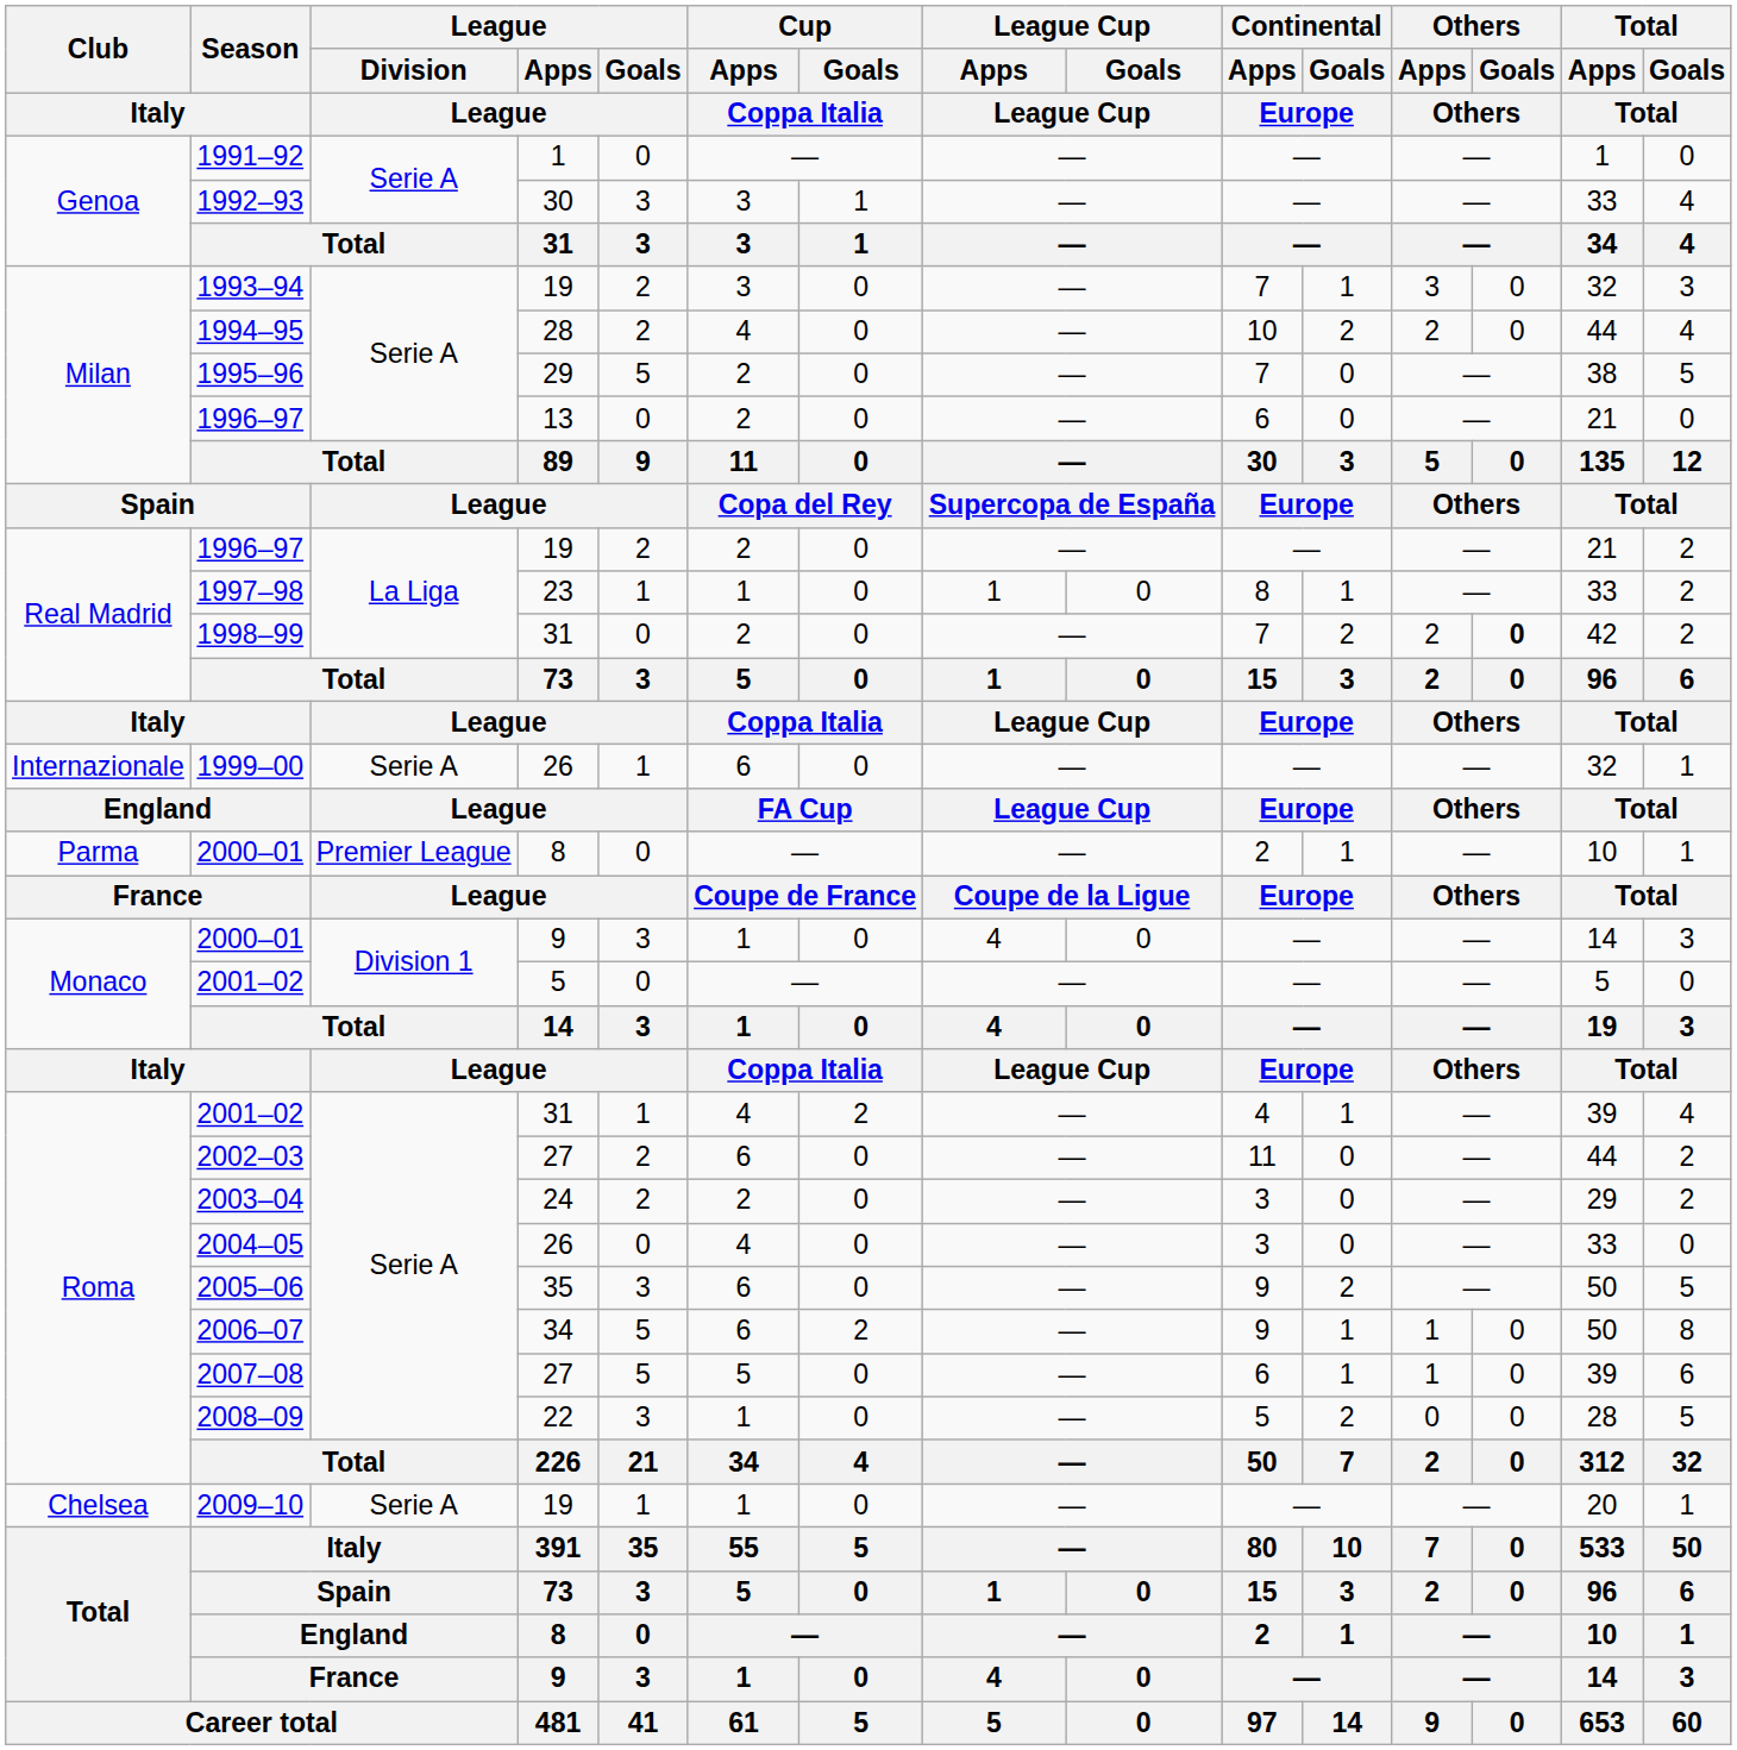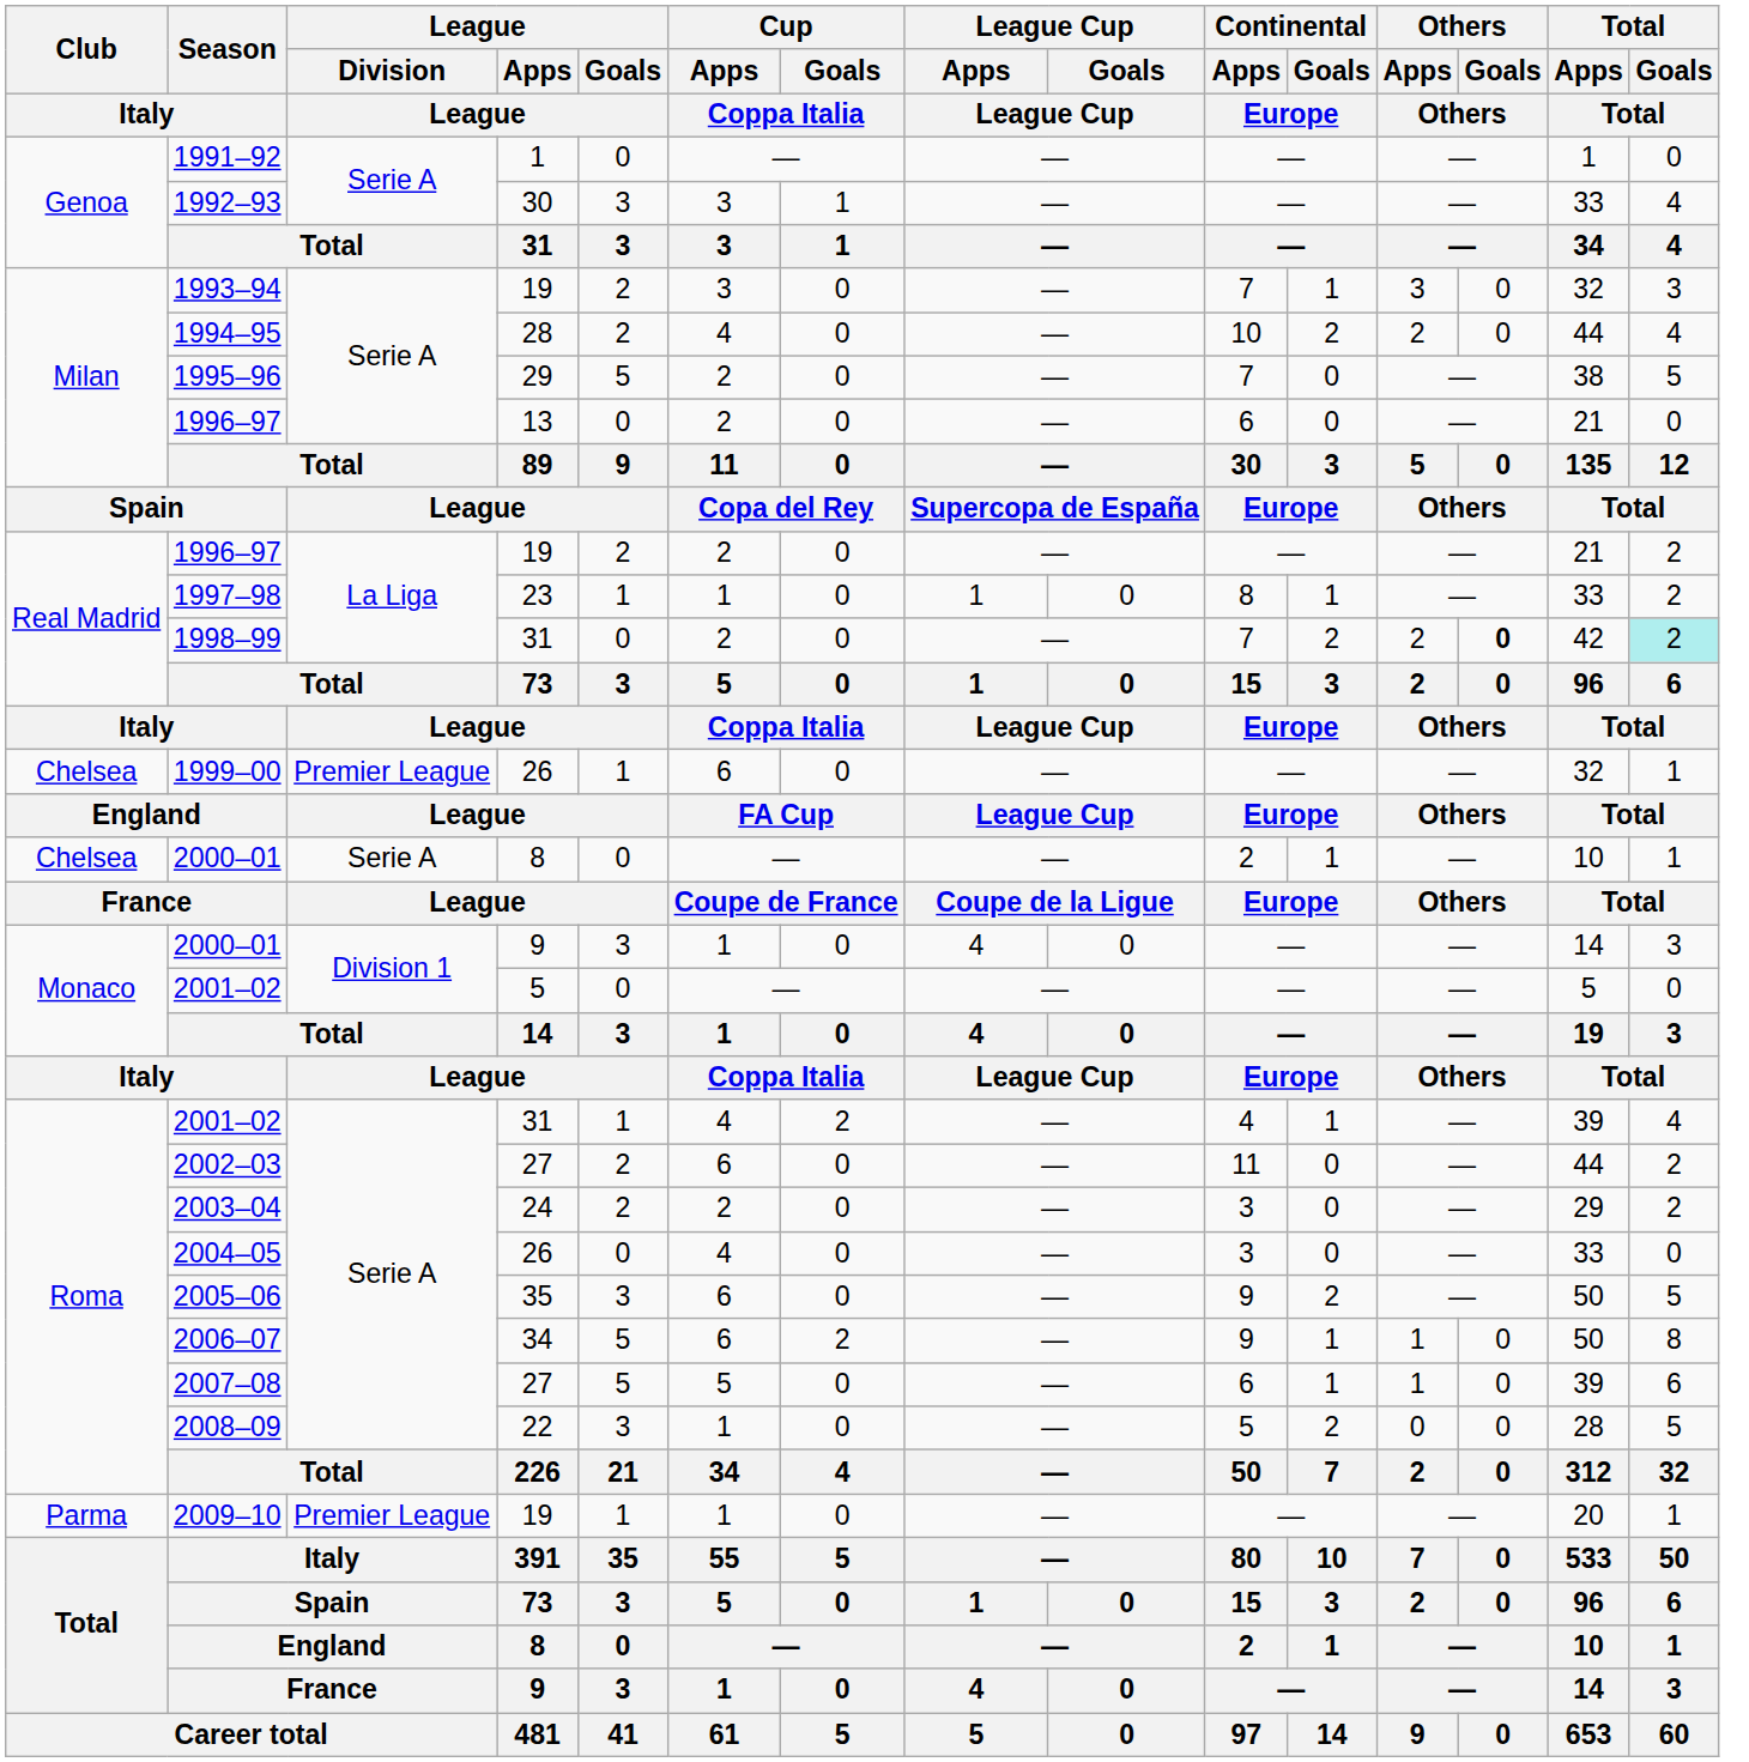 <table class="wikitable" style="text-align:center">
 <tr>
 <th rowspan=2>Club</th>
 <th rowspan=2>Season</th>
 <th colspan=3>League</th>
 <th colspan=2>Cup</th>
 <th colspan=2>League Cup</th>
 <th colspan=2>Continental</th>
 <th colspan=2>Others</th>
 <th colspan=2>Total</th>
 </tr>
 <tr>
 <th>Division</th>
 <th>Apps</th>
 <th>Goals</th>
 <th>Apps</th>
 <th>Goals</th>
 <th>Apps</th>
 <th>Goals</th>
 <th>Apps</th>
 <th>Goals</th>
 <th>Apps</th>
 <th>Goals</th>
 <th>Apps</th>
 <th>Goals</th>
 </tr>
 <tr>
 <th colspan=2>Italy</th>
 <th colspan=3>League</th>
 <th colspan=2><a href='#'>Coppa Italia</a></th>
 <th colspan=2>League Cup</th>
 <th colspan=2><a href='#'>Europe</a></th>
 <th colspan=2>Others</th>
 <th colspan=2>Total</th>
 </tr>
 <tr>
 <td rowspan=3><a href='#'>Genoa</a></td>
 <td><a href='#'>1991–92</a></td>
 <td rowspan=2><a href='#'>Serie A</a></td>
 <td>1</td>
 <td>0</td>
 <td colspan=2>—</td>
 <td colspan=2>—</td>
 <td colspan=2>—</td>
 <td colspan=2>—</td>
 <td>1</td>
 <td>0</td>
 </tr>
 <tr>
 <td><a href='#'>1992–93</a></td>
 <td>30</td>
 <td>3</td>
 <td>3</td>
 <td>1</td>
 <td colspan=2>—</td>
 <td colspan=2>—</td>
 <td colspan=2>—</td>
 <td>33</td>
 <td>4</td>
 </tr>
 <tr>
 <th colspan=2>Total</th>
 <th>31</th>
 <th>3</th>
 <th>3</th>
 <th>1</th>
 <th colspan=2>—</th>
 <th colspan=2>—</th>
 <th colspan=2>—</th>
 <th>34</th>
 <th>4</th>
 </tr>
 <tr>
 <td rowspan=5><a href='#'>Milan</a></td>
 <td><a href='#'>1993–94</a></td>
 <td rowspan=4>Serie A</td>
 <td>19</td>
 <td>2</td>
 <td>3</td>
 <td>0</td>
 <td colspan=2>—</td>
 <td>7</td>
 <td>1</td>
 <td>3</td>
 <td>0</td>
 <td>32</td>
 <td>3</td>
 </tr>
 <tr>
 <td><a href='#'>1994–95</a></td>
 <td>28</td>
 <td>2</td>
 <td>4</td>
 <td>0</td>
 <td colspan=2>—</td>
 <td>10</td>
 <td>2</td>
 <td>2</td>
 <td>0</td>
 <td>44</td>
 <td>4</td>
 </tr>
 <tr>
 <td><a href='#'>1995–96</a></td>
 <td>29</td>
 <td>5</td>
 <td>2</td>
 <td>0</td>
 <td colspan=2>—</td>
 <td>7</td>
 <td>0</td>
 <td colspan=2>—</td>
 <td>38</td>
 <td>5</td>
 </tr>
 <tr>
 <td><a href='#'>1996–97</a></td>
 <td>13</td>
 <td>0</td>
 <td>2</td>
 <td>0</td>
 <td colspan=2>—</td>
 <td>6</td>
 <td>0</td>
 <td colspan=2>—</td>
 <td>21</td>
 <td>0</td>
 </tr>
 <tr>
 <th colspan=2>Total</th>
 <th>89</th>
 <th>9</th>
 <th>11</th>
 <th>0</th>
 <th colspan=2>—</th>
 <th>30</th>
 <th>3</th>
 <th>5</th>
 <th>0</th>
 <th>135</th>
 <th>12</th>
 </tr>
 <tr>
 <th colspan=2>Spain</th>
 <th colspan=3>League</th>
 <th colspan=2><a href='#'>Copa del Rey</a></th>
 <th colspan=2><a href='#'>Supercopa de España</a></th>
 <th colspan=2><a href='#'>Europe</a></th>
 <th colspan=2>Others</th>
 <th colspan=2>Total</th>
 </tr>
 <tr>
 <td rowspan=4><a href='#'>Real Madrid</a></td>
 <td><a href='#'>1996–97</a></td>
 <td rowspan=3><a href='#'>La Liga</a></td>
 <td>19</td>
 <td>2</td>
 <td>2</td>
 <td>0</td>
 <td colspan=2>—</td>
 <td colspan=2>—</td>
 <td colspan=2>—</td>
 <td>21</td>
 <td>2</td>
 </tr>
 <tr>
 <td><a href='#'>1997–98</a></td>
 <td>23</td>
 <td>1</td>
 <td>1</td>
 <td>0</td>
 <td>1</td>
 <td>0</td>
 <td>8</td>
 <td>1</td>
 <td colspan=2>—</td>
 <td>33</td>
 <td>2</td>
 </tr>
 <tr>
 <td><a href='#'>1998–99</a></td>
 <td>31</td>
 <td>0</td>
 <td>2</td>
 <td>0</td>
 <td colspan=2>—</td>
 <td>7</td>
 <td>2</td>
 <td>2</td>
 <td><strong>0</strong></td>
 <td>42</td>
-<td>2</td>
+<td style="background: paleturquoise;">2</td>
 </tr>
 <tr>
 <th colspan=2>Total</th>
 <th>73</th>
 <th>3</th>
 <th>5</th>
 <th>0</th>
 <th>1</th>
 <th>0</th>
 <th>15</th>
 <th>3</th>
 <th>2</th>
 <th>0</th>
 <th>96</th>
 <th>6</th>
 </tr>
 <tr>
 <th colspan=2>Italy</th>
 <th colspan=3>League</th>
 <th colspan=2><a href='#'>Coppa Italia</a></th>
 <th colspan=2>League Cup</th>
 <th colspan=2><a href='#'>Europe</a></th>
 <th colspan=2>Others</th>
 <th colspan=2>Total</th>
 </tr>
 <tr>
-<td><a href='#'>Internazionale</a></td>
+<td><a href='#'>Chelsea</a></td>
 <td><a href='#'>1999–00</a></td>
-<td>Serie A</td>
+<td><a href='#'>Premier League</a></td>
 <td>26</td>
 <td>1</td>
 <td>6</td>
 <td>0</td>
 <td colspan=2>—</td>
 <td colspan=2>—</td>
 <td colspan=2>—</td>
 <td>32</td>
 <td>1</td>
 </tr>
 <tr>
 <th colspan=2>England</th>
 <th colspan=3>League</th>
 <th colspan=2><a href='#'>FA Cup</a></th>
 <th colspan=2><a href='#'>League Cup</a></th>
 <th colspan=2><a href='#'>Europe</a></th>
 <th colspan=2>Others</th>
 <th colspan=2>Total</th>
 </tr>
 <tr>
-<td><a href='#'>Parma</a></td>
+<td><a href='#'>Chelsea</a></td>
 <td><a href='#'>2000–01</a></td>
-<td><a href='#'>Premier League</a></td>
+<td>Serie A</td>
 <td>8</td>
 <td>0</td>
 <td colspan=2>—</td>
 <td colspan=2>—</td>
 <td>2</td>
 <td>1</td>
 <td colspan=2>—</td>
 <td>10</td>
 <td>1</td>
 </tr>
 <tr>
 <th colspan=2>France</th>
 <th colspan=3>League</th>
 <th colspan=2><a href='#'>Coupe de France</a></th>
 <th colspan=2><a href='#'>Coupe de la Ligue</a></th>
 <th colspan=2><a href='#'>Europe</a></th>
 <th colspan=2>Others</th>
 <th colspan=2>Total</th>
 </tr>
 <tr>
 <td rowspan=3><a href='#'>Monaco</a></td>
 <td><a href='#'>2000–01</a></td>
 <td rowspan=2><a href='#'>Division 1</a></td>
 <td>9</td>
 <td>3</td>
 <td>1</td>
 <td>0</td>
 <td>4</td>
 <td>0</td>
 <td colspan=2>—</td>
 <td colspan=2>—</td>
 <td>14</td>
 <td>3</td>
 </tr>
 <tr>
 <td><a href='#'>2001–02</a></td>
 <td>5</td>
 <td>0</td>
 <td colspan=2>—</td>
 <td colspan=2>—</td>
 <td colspan=2>—</td>
 <td colspan=2>—</td>
 <td>5</td>
 <td>0</td>
 </tr>
 <tr>
 <th colspan=2>Total</th>
 <th>14</th>
 <th>3</th>
 <th>1</th>
 <th>0</th>
 <th>4</th>
 <th>0</th>
 <th colspan=2>—</th>
 <th colspan=2>—</th>
 <th>19</th>
 <th>3</th>
 </tr>
 <tr>
 <th colspan=2>Italy</th>
 <th colspan=3>League</th>
 <th colspan=2><a href='#'>Coppa Italia</a></th>
 <th colspan=2>League Cup</th>
 <th colspan=2><a href='#'>Europe</a></th>
 <th colspan=2>Others</th>
 <th colspan=2>Total</th>
 </tr>
 <tr>
 <td rowspan=9><a href='#'>Roma</a></td>
 <td><a href='#'>2001–02</a></td>
 <td rowspan=8>Serie A</td>
 <td>31</td>
 <td>1</td>
 <td>4</td>
 <td>2</td>
 <td colspan=2>—</td>
 <td>4</td>
 <td>1</td>
 <td colspan=2>—</td>
 <td>39</td>
 <td>4</td>
 </tr>
 <tr>
 <td><a href='#'>2002–03</a></td>
 <td>27</td>
 <td>2</td>
 <td>6</td>
 <td>0</td>
 <td colspan=2>—</td>
 <td>11</td>
 <td>0</td>
 <td colspan=2>—</td>
 <td>44</td>
 <td>2</td>
 </tr>
 <tr>
 <td><a href='#'>2003–04</a></td>
 <td>24</td>
 <td>2</td>
 <td>2</td>
 <td>0</td>
 <td colspan=2>—</td>
 <td>3</td>
 <td>0</td>
 <td colspan=2>—</td>
 <td>29</td>
 <td>2</td>
 </tr>
 <tr>
 <td><a href='#'>2004–05</a></td>
 <td>26</td>
 <td>0</td>
 <td>4</td>
 <td>0</td>
 <td colspan=2>—</td>
 <td>3</td>
 <td>0</td>
 <td colspan=2>—</td>
 <td>33</td>
 <td>0</td>
 </tr>
 <tr>
 <td><a href='#'>2005–06</a></td>
 <td>35</td>
 <td>3</td>
 <td>6</td>
 <td>0</td>
 <td colspan=2>—</td>
 <td>9</td>
 <td>2</td>
 <td colspan=2>—</td>
 <td>50</td>
 <td>5</td>
 </tr>
 <tr>
 <td><a href='#'>2006–07</a></td>
 <td>34</td>
 <td>5</td>
 <td>6</td>
 <td>2</td>
 <td colspan=2>—</td>
 <td>9</td>
 <td>1</td>
 <td>1</td>
 <td>0</td>
 <td>50</td>
 <td>8</td>
 </tr>
 <tr>
 <td><a href='#'>2007–08</a></td>
 <td>27</td>
 <td>5</td>
 <td>5</td>
 <td>0</td>
 <td colspan=2>—</td>
 <td>6</td>
 <td>1</td>
 <td>1</td>
 <td>0</td>
 <td>39</td>
 <td>6</td>
 </tr>
 <tr>
 <td><a href='#'>2008–09</a></td>
 <td>22</td>
 <td>3</td>
 <td>1</td>
 <td>0</td>
 <td colspan=2>—</td>
 <td>5</td>
 <td>2</td>
 <td>0</td>
 <td>0</td>
 <td>28</td>
 <td>5</td>
 </tr>
 <tr>
 <th colspan=2>Total</th>
 <th>226</th>
 <th>21</th>
 <th>34</th>
 <th>4</th>
 <th colspan=2>—</th>
 <th>50</th>
 <th>7</th>
 <th>2</th>
 <th>0</th>
 <th>312</th>
 <th>32</th>
 </tr>
 <tr>
-<td><a href='#'>Chelsea</a></td>
+<td><a href='#'>Parma</a></td>
 <td><a href='#'>2009–10</a></td>
-<td>Serie A</td>
+<td><a href='#'>Premier League</a></td>
 <td>19</td>
 <td>1</td>
 <td>1</td>
 <td>0</td>
 <td colspan=2>—</td>
 <td colspan=2>—</td>
 <td colspan=2>—</td>
 <td>20</td>
 <td>1</td>
 </tr>
 <tr>
 <th rowspan=4>Total</th>
 <th colspan=2>Italy</th>
 <th>391</th>
 <th>35</th>
 <th>55</th>
 <th>5</th>
 <th colspan=2>—</th>
 <th>80</th>
 <th>10</th>
 <th>7</th>
 <th>0</th>
 <th>533</th>
 <th>50</th>
 </tr>
 <tr>
 <th colspan=2>Spain</th>
 <th>73</th>
 <th>3</th>
 <th>5</th>
 <th>0</th>
 <th>1</th>
 <th>0</th>
 <th>15</th>
 <th>3</th>
 <th>2</th>
 <th>0</th>
 <th>96</th>
 <th>6</th>
 </tr>
 <tr>
 <th colspan=2>England</th>
 <th>8</th>
 <th>0</th>
 <th colspan=2>—</th>
 <th colspan=2>—</th>
 <th>2</th>
 <th>1</th>
 <th colspan=2>—</th>
 <th>10</th>
 <th>1</th>
 </tr>
 <tr>
 <th colspan=2>France</th>
 <th>9</th>
 <th>3</th>
 <th>1</th>
 <th>0</th>
 <th>4</th>
 <th>0</th>
 <th colspan=2>—</th>
 <th colspan=2>—</th>
 <th>14</th>
 <th>3</th>
 </tr>
 <tr>
 <th colspan=3>Career total</th>
 <th>481</th>
 <th>41</th>
 <th>61</th>
 <th>5</th>
 <th>5</th>
 <th>0</th>
 <th>97</th>
 <th>14</th>
 <th>9</th>
 <th>0</th>
 <th>653</th>
 <th>60</th>
 </tr>
 </table>
